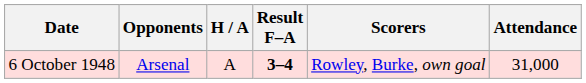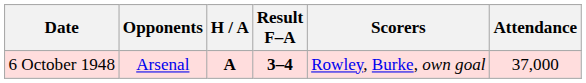 <table class="wikitable" style="text-align:center">
 <tr>
 <th>Date</th>
 <th>Opponents</th>
 <th>H / A</th>
 <th>Result<br>F–A</th>
 <th>Scorers</th>
 <th>Attendance</th>
 </tr>
 <tr bgcolor="#ffdddd">
 <td>6 October 1948</td>
 <td><a href='#'>Arsenal</a></td>
-<td>A</td>
+<td><strong>A</strong></td>
 <td><strong>3–4</strong></td>
 <td><a href='#'>Rowley</a>, <a href='#'>Burke</a>, <em>own goal</em></td>
-<td>31,000</td>
+<td>37,000</td>
 </tr>
 </table>
